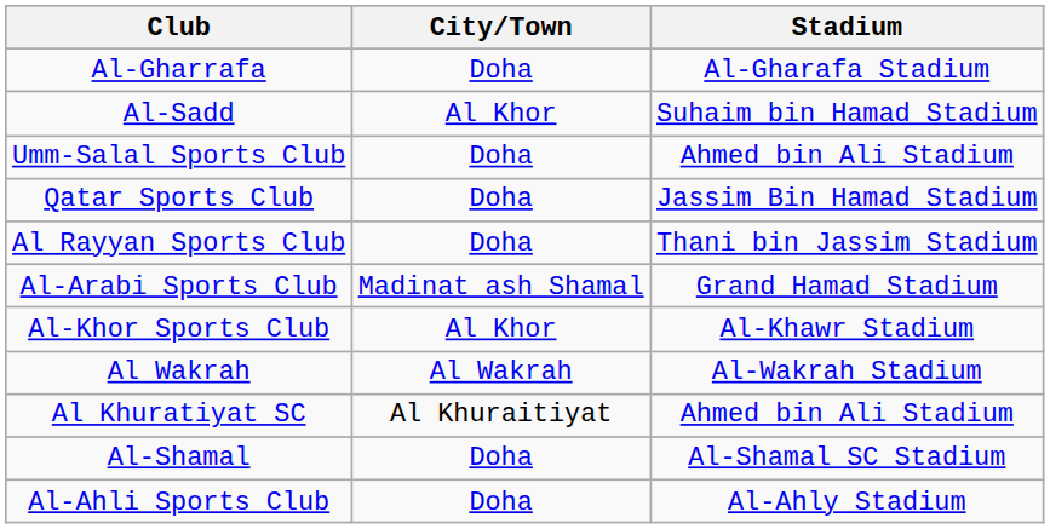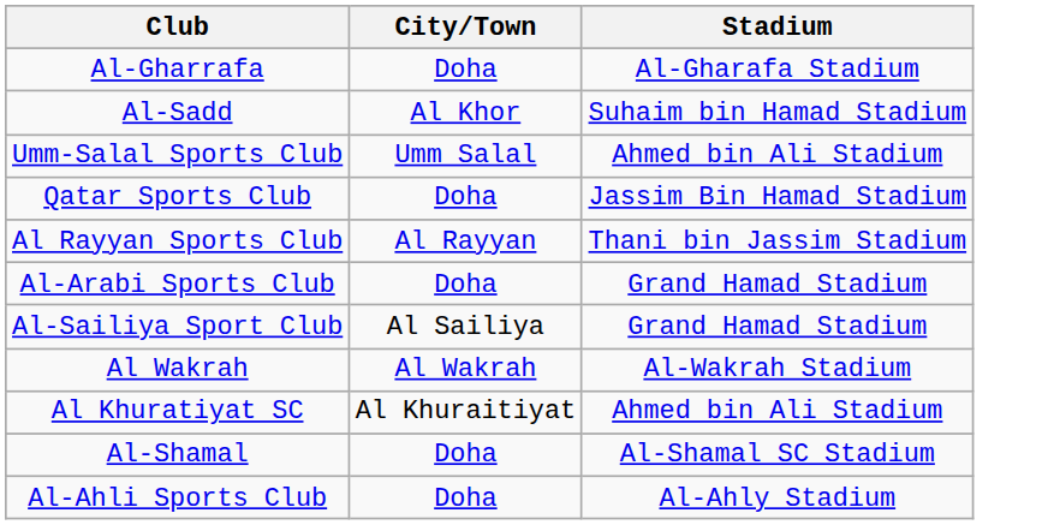 <table class="wikitable" style="text-align: center;">
 <tr>
 <th>Club</th>
 <th>City/Town</th>
 <th>Stadium</th>
 </tr>
 <tr>
 <td><a href='#'>Al-Gharrafa</a></td>
 <td><a href='#'>Doha</a></td>
 <td><a href='#'>Al-Gharafa Stadium</a></td>
 </tr>
 <tr>
 <td><a href='#'>Al-Sadd</a></td>
 <td><a href='#'>Al Khor</a></td>
 <td><a href='#'>Suhaim bin Hamad Stadium</a></td>
 </tr>
 <tr>
 <td><a href='#'>Umm-Salal Sports Club</a></td>
-<td><a href='#'>Doha</a></td>
+<td><a href='#'>Umm Salal</a></td>
 <td><a href='#'>Ahmed bin Ali Stadium</a></td>
 </tr>
 <tr>
 <td><a href='#'>Qatar Sports Club</a></td>
 <td><a href='#'>Doha</a></td>
 <td><a href='#'>Jassim Bin Hamad Stadium</a></td>
 </tr>
 <tr>
 <td><a href='#'>Al Rayyan Sports Club</a></td>
-<td><a href='#'>Doha</a></td>
+<td><a href='#'>Al Rayyan</a></td>
 <td><a href='#'>Thani bin Jassim Stadium</a></td>
 </tr>
 <tr>
 <td><a href='#'>Al-Arabi Sports Club</a></td>
-<td><a href='#'>Madinat ash Shamal</a></td>
+<td><a href='#'>Doha</a></td>
 <td><a href='#'>Grand Hamad Stadium</a></td>
 </tr>
 <tr>
-<td><a href='#'>Al-Khor Sports Club</a></td>
-<td><a href='#'>Al Khor</a></td>
-<td><a href='#'>Al-Khawr Stadium</a></td>
+<td><a href='#'>Al-Sailiya Sport Club</a></td>
+<td>Al Sailiya</td>
+<td><a href='#'>Grand Hamad Stadium</a></td>
 </tr>
 <tr>
 <td><a href='#'>Al Wakrah</a></td>
 <td><a href='#'>Al Wakrah</a></td>
 <td><a href='#'>Al-Wakrah Stadium</a></td>
 </tr>
 <tr>
 <td><a href='#'>Al Khuratiyat SC</a></td>
 <td>Al Khuraitiyat</td>
 <td><a href='#'>Ahmed bin Ali Stadium</a></td>
 </tr>
 <tr>
 <td><a href='#'>Al-Shamal</a></td>
 <td><a href='#'>Doha</a></td>
 <td><a href='#'>Al-Shamal SC Stadium</a></td>
 </tr>
 <tr>
 <td><a href='#'>Al-Ahli Sports Club</a></td>
 <td><a href='#'>Doha</a></td>
 <td><a href='#'>Al-Ahly Stadium</a></td>
 </tr>
 </table>
